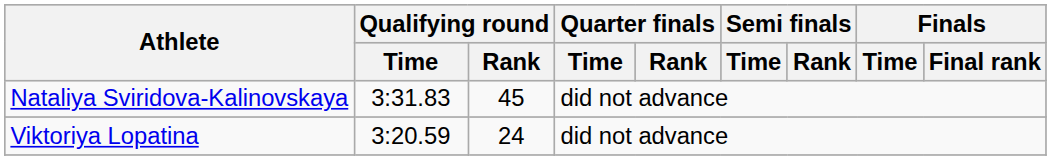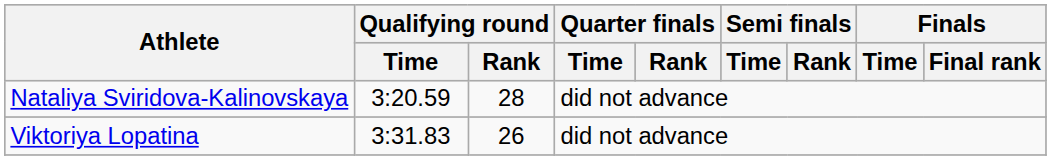 <table class="wikitable" style="font-size:90%">
 <tr>
 <th rowspan="2">Athlete</th>
 <th colspan="2">Qualifying round</th>
 <th colspan="2">Quarter finals</th>
 <th colspan="2">Semi finals</th>
 <th colspan="2">Finals</th>
 </tr>
 <tr>
 <th>Time</th>
 <th>Rank</th>
 <th>Time</th>
 <th>Rank</th>
 <th>Time</th>
 <th>Rank</th>
 <th>Time</th>
 <th>Final rank</th>
 </tr>
 <tr>
 <td><a href='#'>Nataliya Sviridova-Kalinovskaya</a></td>
-<td align="center">3:31.83</td>
-<td align="center">45</td>
+<td align="center">3:20.59</td>
+<td align="center">28</td>
 <td colspan="6">did not advance</td>
 </tr>
 <tr>
 <td><a href='#'>Viktoriya Lopatina</a></td>
-<td align="center">3:20.59</td>
-<td align="center">24</td>
+<td align="center">3:31.83</td>
+<td align="center">26</td>
 <td colspan="6">did not advance</td>
 </tr>
 </table>
